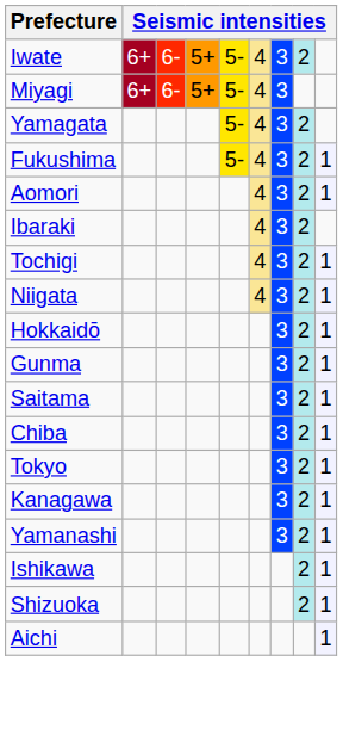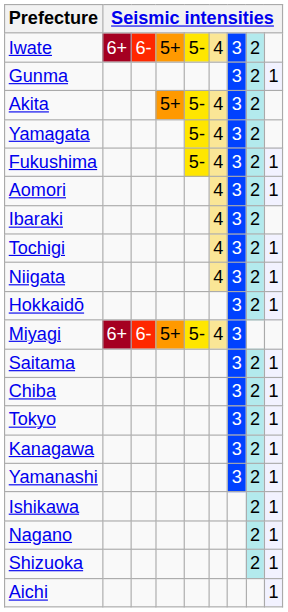 <table class="wikitable">
 <tr>
 <th>Prefecture</th>
 <th colspan="8"><a href='#'>Seismic intensities</a></th>
 </tr>
 <tr>
 <td><a href='#'>Iwate</a></td>
 <td style="background-color: #A50021; color: white;">6+</td>
 <td style="background-color: #FF2800; color: white;">6-</td>
 <td style="background-color: #FF9900;">5+</td>
 <td style="background-color: #FFE600;">5-</td>
 <td style="background-color: #FAE696;">4</td>
 <td style="background-color: #0041FF; color: white;">3</td>
 <td style="background-color: #B3EAED;">2</td>
 <td></td>
 </tr>
 <tr>
-<td><a href='#'>Miyagi</a></td>
-<td style="background-color: #A50021; color: white;">6+</td>
-<td style="background-color: #FF2800; color: white;">6-</td>
+<td><a href='#'>Gunma</a></td>
+<td></td>
+<td></td>
+<td></td>
+<td></td>
+<td></td>
+<td style="background-color: #0041FF; color: white;">3</td>
+<td style="background-color: #B3EAED;">2</td>
+<td style="background-color: #F2F2FF;">1</td>
+</tr>
+<tr>
+<td><a href='#'>Akita</a></td>
+<td></td>
+<td></td>
 <td style="background-color: #FF9900;">5+</td>
 <td style="background-color: #FFE600;">5-</td>
 <td style="background-color: #FAE696;">4</td>
 <td style="background-color: #0041FF; color: white;">3</td>
-<td></td>
+<td style="background-color: #B3EAED;">2</td>
 <td></td>
 </tr>
 <tr>
 <td><a href='#'>Yamagata</a></td>
 <td></td>
 <td></td>
 <td></td>
 <td style="background-color: #FFE600;">5-</td>
 <td style="background-color: #FAE696;">4</td>
 <td style="background-color: #0041FF; color: white;">3</td>
 <td style="background-color: #B3EAED;">2</td>
 <td></td>
 </tr>
 <tr>
 <td><a href='#'>Fukushima</a></td>
 <td></td>
 <td></td>
 <td></td>
 <td style="background-color: #FFE600;">5-</td>
 <td style="background-color: #FAE696;">4</td>
 <td style="background-color: #0041FF; color: white;">3</td>
 <td style="background-color: #B3EAED;">2</td>
 <td style="background-color: #F2F2FF;">1</td>
 </tr>
 <tr>
 <td><a href='#'>Aomori</a></td>
 <td></td>
 <td></td>
 <td></td>
 <td></td>
 <td style="background-color: #FAE696;">4</td>
 <td style="background-color: #0041FF; color: white;">3</td>
 <td style="background-color: #B3EAED;">2</td>
 <td style="background-color: #F2F2FF;">1</td>
 </tr>
 <tr>
 <td><a href='#'>Ibaraki</a></td>
 <td></td>
 <td></td>
 <td></td>
 <td></td>
 <td style="background-color: #FAE696;">4</td>
 <td style="background-color: #0041FF; color: white;">3</td>
 <td style="background-color: #B3EAED;">2</td>
 <td></td>
 </tr>
 <tr>
 <td><a href='#'>Tochigi</a></td>
 <td></td>
 <td></td>
 <td></td>
 <td></td>
 <td style="background-color: #FAE696;">4</td>
 <td style="background-color: #0041FF; color: white;">3</td>
 <td style="background-color: #B3EAED;">2</td>
 <td style="background-color: #F2F2FF;">1</td>
 </tr>
 <tr>
 <td><a href='#'>Niigata</a></td>
 <td></td>
 <td></td>
 <td></td>
 <td></td>
 <td style="background-color: #FAE696;">4</td>
 <td style="background-color: #0041FF; color: white;">3</td>
 <td style="background-color: #B3EAED;">2</td>
 <td style="background-color: #F2F2FF;">1</td>
 </tr>
 <tr>
 <td><a href='#'>Hokkaidō</a></td>
 <td></td>
 <td></td>
 <td></td>
 <td></td>
 <td></td>
 <td style="background-color: #0041FF; color: white;">3</td>
 <td style="background-color: #B3EAED;">2</td>
 <td style="background-color: #F2F2FF;">1</td>
 </tr>
 <tr>
-<td><a href='#'>Gunma</a></td>
+<td><a href='#'>Miyagi</a></td>
+<td style="background-color: #A50021; color: white;">6+</td>
+<td style="background-color: #FF2800; color: white;">6-</td>
+<td style="background-color: #FF9900;">5+</td>
+<td style="background-color: #FFE600;">5-</td>
+<td style="background-color: #FAE696;">4</td>
+<td style="background-color: #0041FF; color: white;">3</td>
 <td></td>
 <td></td>
-<td></td>
-<td></td>
-<td></td>
-<td style="background-color: #0041FF; color: white;">3</td>
-<td style="background-color: #B3EAED;">2</td>
-<td style="background-color: #F2F2FF;">1</td>
 </tr>
 <tr>
 <td><a href='#'>Saitama</a></td>
 <td></td>
 <td></td>
 <td></td>
 <td></td>
 <td></td>
 <td style="background-color: #0041FF; color: white;">3</td>
 <td style="background-color: #B3EAED;">2</td>
 <td style="background-color: #F2F2FF;">1</td>
 </tr>
 <tr>
 <td><a href='#'>Chiba</a></td>
 <td></td>
 <td></td>
 <td></td>
 <td></td>
 <td></td>
 <td style="background-color: #0041FF; color: white;">3</td>
 <td style="background-color: #B3EAED;">2</td>
 <td style="background-color: #F2F2FF;">1</td>
 </tr>
 <tr>
 <td><a href='#'>Tokyo</a></td>
 <td></td>
 <td></td>
 <td></td>
 <td></td>
 <td></td>
 <td style="background-color: #0041FF; color: white;">3</td>
 <td style="background-color: #B3EAED;">2</td>
 <td style="background-color: #F2F2FF;">1</td>
 </tr>
 <tr>
 <td><a href='#'>Kanagawa</a></td>
 <td></td>
 <td></td>
 <td></td>
 <td></td>
 <td></td>
 <td style="background-color: #0041FF; color: white;">3</td>
 <td style="background-color: #B3EAED;">2</td>
 <td style="background-color: #F2F2FF;">1</td>
 </tr>
 <tr>
 <td><a href='#'>Yamanashi</a></td>
 <td></td>
 <td></td>
 <td></td>
 <td></td>
 <td></td>
 <td style="background-color: #0041FF; color: white;">3</td>
 <td style="background-color: #B3EAED;">2</td>
 <td style="background-color: #F2F2FF;">1</td>
 </tr>
 <tr>
 <td><a href='#'>Ishikawa</a></td>
 <td></td>
 <td></td>
 <td></td>
 <td></td>
 <td></td>
 <td></td>
 <td style="background-color: #B3EAED;">2</td>
 <td style="background-color: #F2F2FF;">1</td>
 </tr>
 <tr>
+<td><a href='#'>Nagano</a></td>
+<td></td>
+<td></td>
+<td></td>
+<td></td>
+<td></td>
+<td></td>
+<td style="background-color: #B3EAED;">2</td>
+<td style="background-color: #F2F2FF;">1</td>
+</tr>
+<tr>
 <td><a href='#'>Shizuoka</a></td>
 <td></td>
 <td></td>
 <td></td>
 <td></td>
 <td></td>
 <td></td>
 <td style="background-color: #B3EAED;">2</td>
 <td style="background-color: #F2F2FF;">1</td>
 </tr>
 <tr>
 <td><a href='#'>Aichi</a></td>
 <td></td>
 <td></td>
 <td></td>
 <td></td>
 <td></td>
 <td></td>
 <td></td>
 <td style="background-color: #F2F2FF;">1</td>
 </tr>
 </table>
